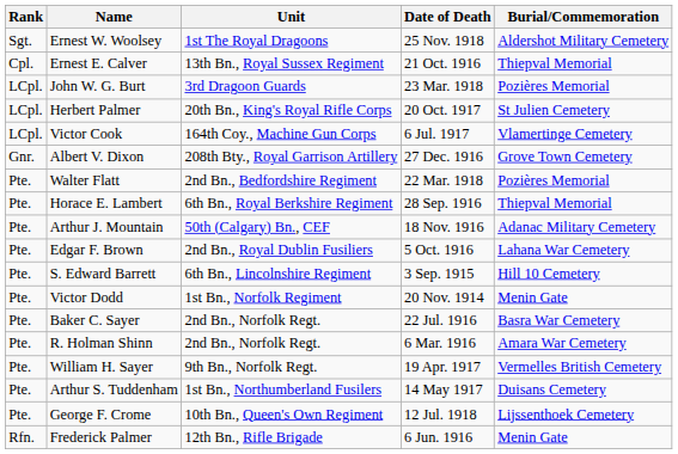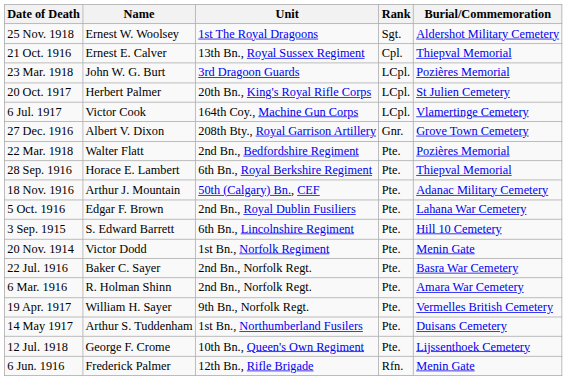 <table class="wikitable">
 <tr>
-<th>Rank</th>
+<th>Date of Death</th>
 <th>Name</th>
 <th>Unit</th>
-<th>Date of Death</th>
+<th>Rank</th>
 <th>Burial/Commemoration</th>
 </tr>
 <tr>
-<td>Sgt.</td>
+<td>25 Nov. 1918</td>
 <td>Ernest W. Woolsey</td>
 <td><a href='#'>1st The Royal Dragoons</a></td>
-<td>25 Nov. 1918</td>
+<td>Sgt.</td>
 <td><a href='#'>Aldershot Military Cemetery</a></td>
 </tr>
 <tr>
-<td>Cpl.</td>
+<td>21 Oct. 1916</td>
 <td>Ernest E. Calver</td>
 <td>13th Bn., <a href='#'>Royal Sussex Regiment</a></td>
-<td>21 Oct. 1916</td>
+<td>Cpl.</td>
 <td><a href='#'>Thiepval Memorial</a></td>
 </tr>
 <tr>
-<td>LCpl.</td>
+<td>23 Mar. 1918</td>
 <td>John W. G. Burt</td>
 <td><a href='#'>3rd Dragoon Guards</a></td>
-<td>23 Mar. 1918</td>
+<td>LCpl.</td>
 <td><a href='#'>Pozières Memorial</a></td>
 </tr>
 <tr>
-<td>LCpl.</td>
+<td>20 Oct. 1917</td>
 <td>Herbert Palmer</td>
 <td>20th Bn., <a href='#'>King's Royal Rifle Corps</a></td>
-<td>20 Oct. 1917</td>
+<td>LCpl.</td>
 <td><a href='#'>St Julien Cemetery</a></td>
 </tr>
 <tr>
-<td>LCpl.</td>
+<td>6 Jul. 1917</td>
 <td>Victor Cook</td>
 <td>164th Coy., <a href='#'>Machine Gun Corps</a></td>
-<td>6 Jul. 1917</td>
+<td>LCpl.</td>
 <td><a href='#'>Vlamertinge Cemetery</a></td>
 </tr>
 <tr>
-<td>Gnr.</td>
+<td>27 Dec. 1916</td>
 <td>Albert V. Dixon</td>
 <td>208th Bty., <a href='#'>Royal Garrison Artillery</a></td>
-<td>27 Dec. 1916</td>
+<td>Gnr.</td>
 <td><a href='#'>Grove Town Cemetery</a></td>
 </tr>
 <tr>
-<td>Pte.</td>
+<td>22 Mar. 1918</td>
 <td>Walter Flatt</td>
 <td>2nd Bn., <a href='#'>Bedfordshire Regiment</a></td>
-<td>22 Mar. 1918</td>
+<td>Pte.</td>
 <td><a href='#'>Pozières Memorial</a></td>
 </tr>
 <tr>
-<td>Pte.</td>
+<td>28 Sep. 1916</td>
 <td>Horace E. Lambert</td>
 <td>6th Bn., <a href='#'>Royal Berkshire Regiment</a></td>
-<td>28 Sep. 1916</td>
+<td>Pte.</td>
 <td><a href='#'>Thiepval Memorial</a></td>
 </tr>
 <tr>
-<td>Pte.</td>
+<td>18 Nov. 1916</td>
 <td>Arthur J. Mountain</td>
 <td><a href='#'>50th (Calgary) Bn.</a>, <a href='#'>CEF</a></td>
-<td>18 Nov. 1916</td>
+<td>Pte.</td>
 <td><a href='#'>Adanac Military Cemetery</a></td>
 </tr>
 <tr>
-<td>Pte.</td>
+<td>5 Oct. 1916</td>
 <td>Edgar F. Brown</td>
 <td>2nd Bn., <a href='#'>Royal Dublin Fusiliers</a></td>
-<td>5 Oct. 1916</td>
+<td>Pte.</td>
 <td><a href='#'>Lahana War Cemetery</a></td>
 </tr>
 <tr>
-<td>Pte.</td>
+<td>3 Sep. 1915</td>
 <td>S. Edward Barrett</td>
 <td>6th Bn., <a href='#'>Lincolnshire Regiment</a></td>
-<td>3 Sep. 1915</td>
+<td>Pte.</td>
 <td><a href='#'>Hill 10 Cemetery</a></td>
 </tr>
 <tr>
-<td>Pte.</td>
+<td>20 Nov. 1914</td>
 <td>Victor Dodd</td>
 <td>1st Bn., <a href='#'>Norfolk Regiment</a></td>
-<td>20 Nov. 1914</td>
+<td>Pte.</td>
 <td><a href='#'>Menin Gate</a></td>
 </tr>
 <tr>
-<td>Pte.</td>
+<td>22 Jul. 1916</td>
 <td>Baker C. Sayer</td>
 <td>2nd Bn., Norfolk Regt.</td>
-<td>22 Jul. 1916</td>
+<td>Pte.</td>
 <td><a href='#'>Basra War Cemetery</a></td>
 </tr>
 <tr>
-<td>Pte.</td>
+<td>6 Mar. 1916</td>
 <td>R. Holman Shinn</td>
 <td>2nd Bn., Norfolk Regt.</td>
-<td>6 Mar. 1916</td>
+<td>Pte.</td>
 <td><a href='#'>Amara War Cemetery</a></td>
 </tr>
 <tr>
-<td>Pte.</td>
+<td>19 Apr. 1917</td>
 <td>William H. Sayer</td>
 <td>9th Bn., Norfolk Regt.</td>
-<td>19 Apr. 1917</td>
+<td>Pte.</td>
 <td><a href='#'>Vermelles British Cemetery</a></td>
 </tr>
 <tr>
-<td>Pte.</td>
+<td>14 May 1917</td>
 <td>Arthur S. Tuddenham</td>
 <td>1st Bn., <a href='#'>Northumberland Fusilers</a></td>
-<td>14 May 1917</td>
+<td>Pte.</td>
 <td><a href='#'>Duisans Cemetery</a></td>
 </tr>
 <tr>
-<td>Pte.</td>
+<td>12 Jul. 1918</td>
 <td>George F. Crome</td>
 <td>10th Bn., <a href='#'>Queen's Own Regiment</a></td>
-<td>12 Jul. 1918</td>
+<td>Pte.</td>
 <td><a href='#'>Lijssenthoek Cemetery</a></td>
 </tr>
 <tr>
-<td>Rfn.</td>
+<td>6 Jun. 1916</td>
 <td>Frederick Palmer</td>
 <td>12th Bn., <a href='#'>Rifle Brigade</a></td>
-<td>6 Jun. 1916</td>
+<td>Rfn.</td>
 <td><a href='#'>Menin Gate</a></td>
 </tr>
 </table>
